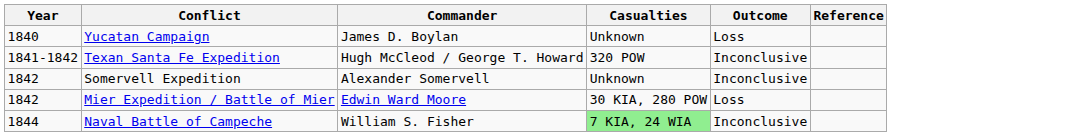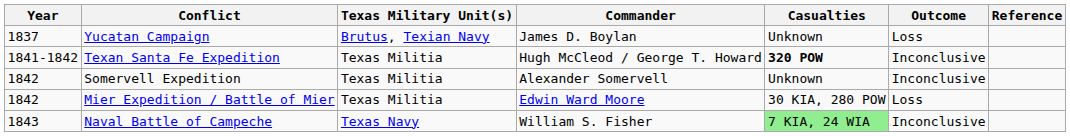 <table class="wikitable">
 <tr>
 <th>Year</th>
 <th>Conflict</th>
+<th>Texas Military Unit(s)</th>
 <th>Commander</th>
 <th>Casualties</th>
 <th>Outcome</th>
 <th>Reference</th>
 </tr>
 <tr>
-<td>1840</td>
+<td>1837</td>
 <td><a href='#'>Yucatan Campaign</a></td>
+<td><a href='#'>Brutus</a>, <a href='#'>Texian Navy</a></td>
 <td>James D. Boylan</td>
 <td>Unknown</td>
 <td>Loss</td>
 <td></td>
 </tr>
 <tr>
 <td>1841-1842</td>
 <td><a href='#'>Texan Santa Fe Expedition</a></td>
+<td>Texas Militia</td>
 <td>Hugh McCleod / George T. Howard</td>
-<td>320 POW</td>
+<td><strong>320 POW</strong></td>
 <td>Inconclusive</td>
 <td></td>
 </tr>
 <tr>
 <td>1842</td>
 <td>Somervell Expedition</td>
+<td>Texas Militia</td>
 <td>Alexander Somervell</td>
 <td>Unknown</td>
 <td>Inconclusive</td>
 <td></td>
 </tr>
 <tr>
 <td>1842</td>
 <td><a href='#'>Mier Expedition / Battle of Mier</a></td>
+<td>Texas Militia</td>
 <td><a href='#'>Edwin Ward Moore</a></td>
 <td>30 KIA, 280 POW</td>
 <td>Loss</td>
 <td></td>
 </tr>
 <tr>
-<td>1844</td>
+<td>1843</td>
 <td><a href='#'>Naval Battle of Campeche</a></td>
+<td><a href='#'>Texas Navy</a></td>
 <td>William S. Fisher</td>
 <td style="background: lightgreen;">7 KIA, 24 WIA</td>
 <td>Inconclusive</td>
 <td></td>
 </tr>
 </table>
